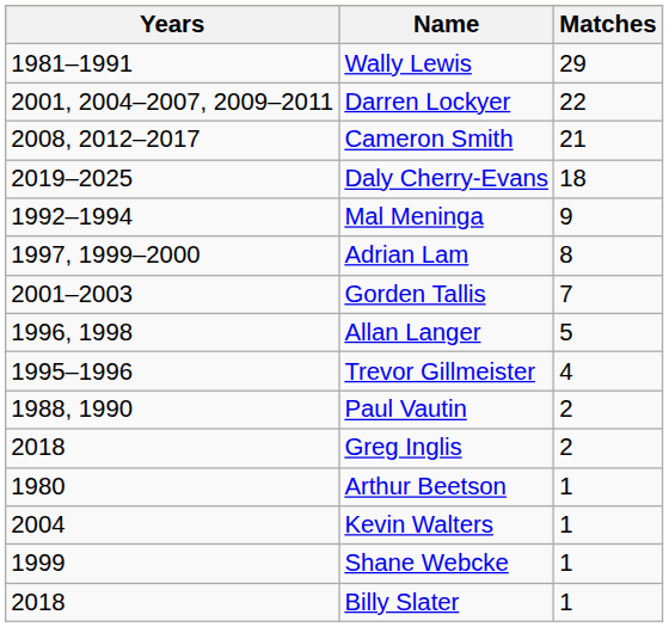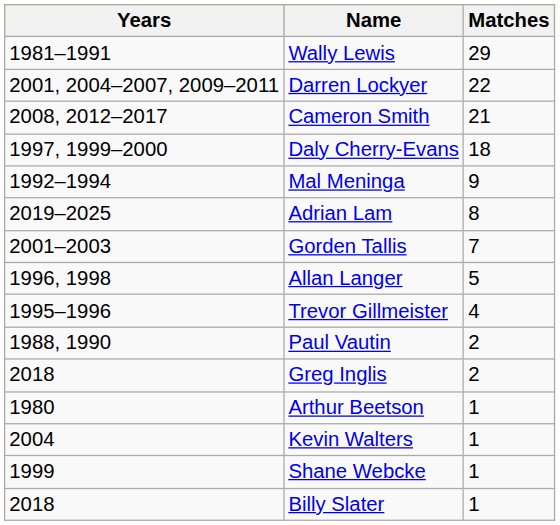 <table class="wikitable">
 <tr style="background:#bdb76b;">
 <th>Years</th>
 <th>Name</th>
 <th>Matches</th>
 </tr>
 <tr>
 <td>1981–1991</td>
 <td><a href='#'>Wally Lewis</a></td>
 <td>29</td>
 </tr>
 <tr>
 <td>2001, 2004–2007, 2009–2011</td>
 <td><a href='#'>Darren Lockyer</a></td>
 <td>22</td>
 </tr>
 <tr>
 <td>2008, 2012–2017</td>
 <td><a href='#'>Cameron Smith</a></td>
 <td>21</td>
 </tr>
 <tr>
-<td>2019–2025</td>
+<td>1997, 1999–2000</td>
 <td><a href='#'>Daly Cherry-Evans</a></td>
 <td>18</td>
 </tr>
 <tr>
 <td>1992–1994</td>
 <td><a href='#'>Mal Meninga</a></td>
 <td>9</td>
 </tr>
 <tr>
-<td>1997, 1999–2000</td>
+<td>2019–2025</td>
 <td><a href='#'>Adrian Lam</a></td>
 <td>8</td>
 </tr>
 <tr>
 <td>2001–2003</td>
 <td><a href='#'>Gorden Tallis</a></td>
 <td>7</td>
 </tr>
 <tr>
 <td>1996, 1998</td>
 <td><a href='#'>Allan Langer</a></td>
 <td>5</td>
 </tr>
 <tr>
 <td>1995–1996</td>
 <td><a href='#'>Trevor Gillmeister</a></td>
 <td>4</td>
 </tr>
 <tr>
 <td>1988, 1990</td>
 <td><a href='#'>Paul Vautin</a></td>
 <td>2</td>
 </tr>
 <tr>
 <td>2018</td>
 <td><a href='#'>Greg Inglis</a></td>
 <td>2</td>
 </tr>
 <tr>
 <td>1980</td>
 <td><a href='#'>Arthur Beetson</a></td>
 <td>1</td>
 </tr>
 <tr>
 <td>2004</td>
 <td><a href='#'>Kevin Walters</a></td>
 <td>1</td>
 </tr>
 <tr>
 <td>1999</td>
 <td><a href='#'>Shane Webcke</a></td>
 <td>1</td>
 </tr>
 <tr>
 <td>2018</td>
 <td><a href='#'>Billy Slater</a></td>
 <td>1</td>
 </tr>
 </table>
